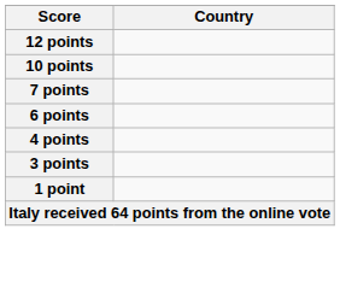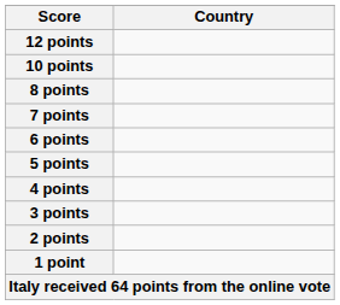 <table class="wikitable">
 <tr>
 </tr>
 <tr>
 <th scope="col" width="33%">Score</th>
 <th scope="col">Country</th>
 </tr>
 <tr>
 <th scope="row">12 points</th>
 <td></td>
 </tr>
 <tr>
 <th scope="row">10 points</th>
 <td></td>
 </tr>
 <tr>
+<th scope="row">8 points</th>
+<td></td>
+</tr>
+<tr>
 <th scope="row">7 points</th>
 <td></td>
 </tr>
 <tr>
 <th scope="row">6 points</th>
+<td></td>
+</tr>
+<tr>
+<th scope="row">5 points</th>
 <td></td>
 </tr>
 <tr>
 <th scope="row">4 points</th>
 <td></td>
 </tr>
 <tr>
 <th scope="row">3 points</th>
 <td></td>
 </tr>
 <tr>
+<th scope="row">2 points</th>
+<td></td>
+</tr>
+<tr>
 <th scope="row">1 point</th>
 <td></td>
 </tr>
 <tr>
 <th colspan="2">Italy received 64 points from the online vote</th>
 </tr>
 </table>
